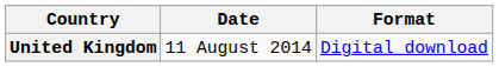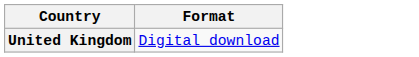 <table class="wikitable plainrowheaders">
 <tr>
 <th scope="col">Country</th>
-<th scope="col">Date</th>
 <th scope="col">Format</th>
 </tr>
 <tr>
 <th scope="row">United Kingdom</th>
-<td>11 August 2014</td>
 <td><a href='#'>Digital download</a></td>
 </tr>
 </table>
